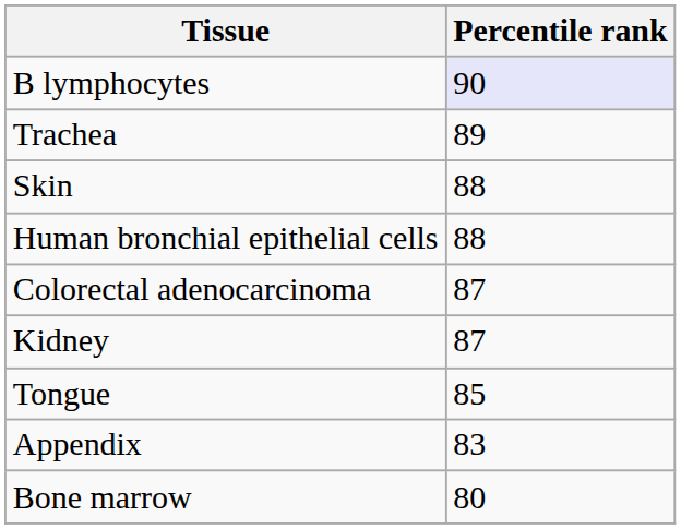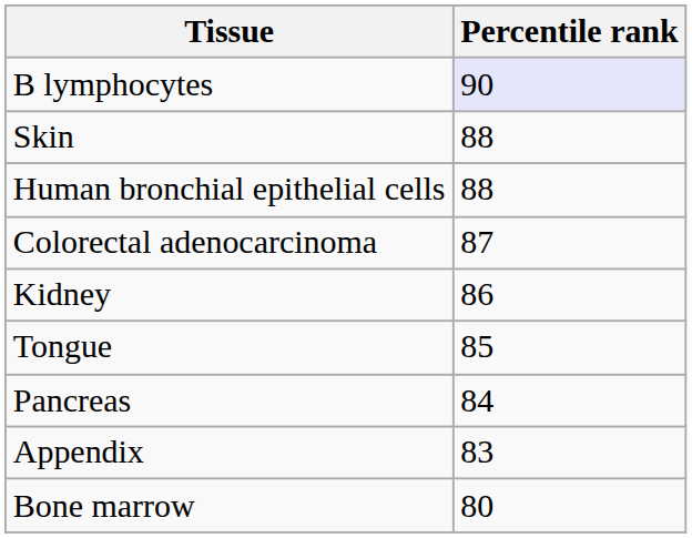 <table class="wikitable">
 <tr>
 <th>Tissue</th>
 <th>Percentile rank</th>
 </tr>
 <tr>
 <td>B lymphocytes</td>
 <td style="background: lavender;">90</td>
-</tr>
-<tr>
-<td>Trachea</td>
-<td>89</td>
 </tr>
 <tr>
 <td>Skin</td>
 <td>88</td>
 </tr>
 <tr>
 <td>Human bronchial epithelial cells</td>
 <td>88</td>
 </tr>
 <tr>
 <td>Colorectal adenocarcinoma</td>
 <td>87</td>
 </tr>
 <tr>
 <td>Kidney</td>
-<td>87</td>
+<td>86</td>
 </tr>
 <tr>
 <td>Tongue</td>
 <td>85</td>
+</tr>
+<tr>
+<td>Pancreas</td>
+<td>84</td>
 </tr>
 <tr>
 <td>Appendix</td>
 <td>83</td>
 </tr>
 <tr>
 <td>Bone marrow</td>
 <td>80</td>
 </tr>
 </table>
